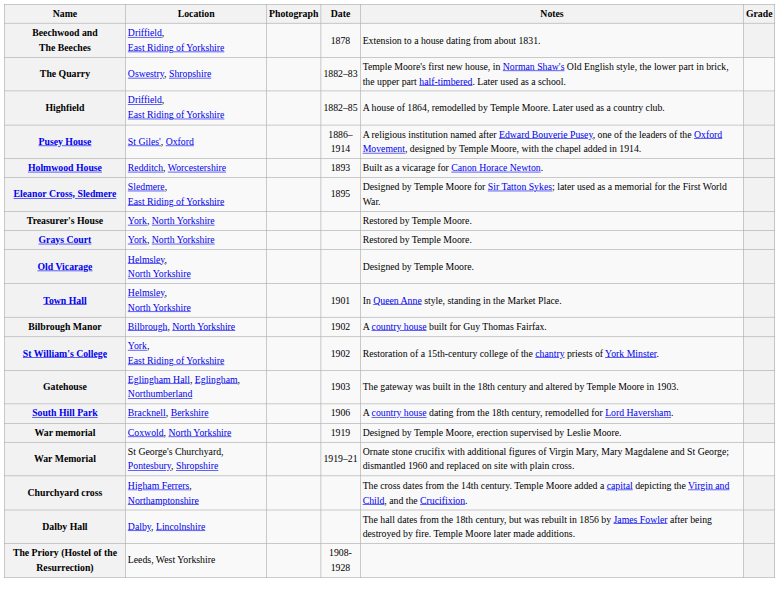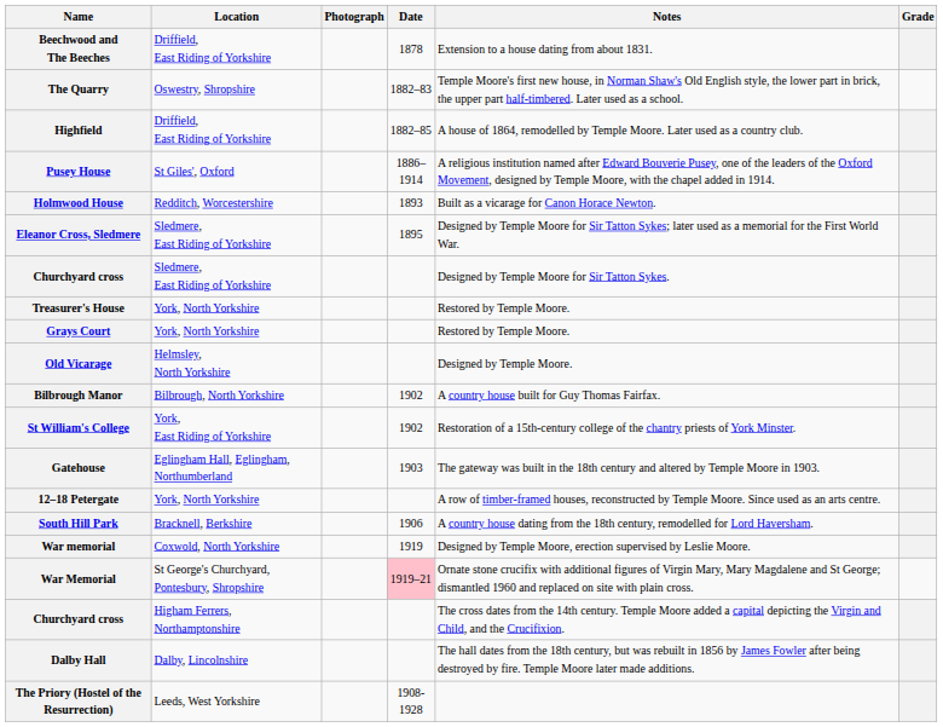 <table class="wikitable sortable plainrowheaders" style="width:100%;border:0px;text-align:left;line-height:150%;">
 <tr>
 <th style="col" style="width:120px">Name</th>
 <th style="col" style="width:150px">Location</th>
 <th style="col" style="width:100px" class="unsortable">Photograph</th>
 <th style="col" style="width:80px">Date</th>
 <th scope="col" class="unsortable">Notes</th>
 <th style="col" style="width:24px">Grade</th>
 </tr>
 <tr>
 <th scope="row">Beechwood and<br>The Beeches</th>
 <td><a href='#'>Driffield</a>,<br><a href='#'>East Riding of Yorkshire</a><br><small></small></td>
 <td></td>
 <td align="center">1878</td>
 <td>Extension to a house dating from about 1831.</td>
 <th></th>
 </tr>
 <tr>
 <th scope="row">The Quarry</th>
 <td><a href='#'>Oswestry</a>, <a href='#'>Shropshire</a><br><small></small></td>
 <td></td>
 <td align="center">1882–83</td>
 <td>Temple Moore's first new house, in <a href='#'>Norman Shaw's</a> Old English style, the lower part in brick, the upper part <a href='#'>half-timbered</a>.  Later used as a school.</td>
 <td></td>
 </tr>
 <tr>
 <th scope="row">Highfield</th>
 <td><a href='#'>Driffield</a>,<br><a href='#'>East Riding of Yorkshire</a><br><small></small></td>
 <td></td>
 <td align="center">1882–85</td>
 <td>A house of 1864, remodelled by Temple Moore.  Later used as a country club.</td>
 <th></th>
 </tr>
 <tr>
 <th scope="row"><a href='#'>Pusey House</a></th>
 <td><a href='#'>St Giles'</a>, <a href='#'>Oxford</a><br><small></small></td>
 <td></td>
 <td align="center">1886–1914</td>
 <td>A religious institution named after <a href='#'>Edward Bouverie Pusey</a>, one of the leaders of the <a href='#'>Oxford Movement</a>, designed by Temple Moore, with the chapel added in 1914.</td>
 <th></th>
 </tr>
 <tr>
 <th scope="row"><a href='#'>Holmwood House</a></th>
 <td><a href='#'>Redditch</a>, <a href='#'>Worcestershire</a><br><small></small></td>
 <td></td>
 <td align="center">1893</td>
 <td>Built as a vicarage for <a href='#'>Canon Horace Newton</a>.</td>
 <th></th>
 </tr>
 <tr>
 <th scope="row"><a href='#'>Eleanor Cross, Sledmere</a></th>
 <td><a href='#'>Sledmere</a>,<br><a href='#'>East Riding of Yorkshire</a><br><small></small></td>
 <td></td>
 <td align="center">1895</td>
 <td>Designed by Temple Moore for <a href='#'>Sir Tatton Sykes</a>; later used as a memorial for the First World War.</td>
 <th></th>
 </tr>
 <tr>
+<th scope="row">Churchyard cross</th>
+<td><a href='#'>Sledmere</a>,<br><a href='#'>East Riding of Yorkshire</a><br><small></small></td>
+<td></td>
+<td align="center"></td>
+<td>Designed by Temple Moore for <a href='#'>Sir Tatton Sykes</a>.</td>
+<th></th>
+</tr>
+<tr>
 <th scope="row">Treasurer's House</th>
 <td><a href='#'>York</a>, <a href='#'>North Yorkshire</a><br><small></small></td>
 <td></td>
 <td align="center"></td>
 <td>Restored by Temple Moore.</td>
 <th></th>
 </tr>
 <tr>
 <th scope="row"><a href='#'>Grays Court</a></th>
 <td><a href='#'>York</a>, <a href='#'>North Yorkshire</a><br><small></small></td>
 <td></td>
 <td align="center"></td>
 <td>Restored by Temple Moore.</td>
 <th></th>
 </tr>
 <tr>
 <th scope="row"><a href='#'>Old Vicarage</a></th>
 <td><a href='#'>Helmsley</a>,<br><a href='#'>North Yorkshire</a></td>
 <td></td>
 <td align="center"></td>
 <td>Designed by Temple Moore.</td>
-<th></th>
-</tr>
-<tr>
-<th scope="row"><a href='#'>Town Hall</a></th>
-<td><a href='#'>Helmsley</a>,<br><a href='#'>North Yorkshire</a><br><small></small></td>
-<td></td>
-<td align="center">1901</td>
-<td>In <a href='#'>Queen Anne</a> style, standing in the Market Place.</td>
 <th></th>
 </tr>
 <tr>
 <th scope="row">Bilbrough Manor</th>
 <td><a href='#'>Bilbrough</a>, <a href='#'>North Yorkshire</a><br><small></small></td>
 <td></td>
 <td align="center">1902</td>
 <td>A <a href='#'>country house</a> built for Guy Thomas Fairfax.</td>
 <th></th>
 </tr>
 <tr>
 <th scope="row"><a href='#'>St William's College</a></th>
 <td><a href='#'>York</a>,<br><a href='#'>East Riding of Yorkshire</a><br><small></small></td>
 <td></td>
 <td align="center">1902</td>
 <td>Restoration of a 15th-century college of the <a href='#'>chantry</a> priests of <a href='#'>York Minster</a>.</td>
 <th></th>
 </tr>
 <tr>
 <th scope="row">Gatehouse</th>
 <td><a href='#'>Eglingham Hall</a>, <a href='#'>Eglingham</a>, <a href='#'>Northumberland</a><br><small></small></td>
 <td></td>
 <td align="center">1903</td>
 <td>The gateway was built in the 18th century and altered by Temple Moore in 1903. </td>
 <th></th>
 </tr>
 <tr>
+<th scope="row">12–18 Petergate</th>
+<td><a href='#'>York</a>, <a href='#'>North Yorkshire</a><br><small></small></td>
+<td></td>
+<td align="center"></td>
+<td>A row of <a href='#'>timber-framed</a> houses, reconstructed by Temple Moore.  Since used as an arts centre.</td>
+<th></th>
+</tr>
+<tr>
 <th scope="row"><a href='#'>South Hill Park</a></th>
 <td><a href='#'>Bracknell</a>, <a href='#'>Berkshire</a><br><small></small></td>
 <td></td>
 <td align="center">1906</td>
 <td>A <a href='#'>country house</a> dating from the 18th century, remodelled for <a href='#'>Lord Haversham</a>. </td>
 <th></th>
 </tr>
 <tr>
 <th scope="row">War memorial</th>
 <td><a href='#'>Coxwold</a>, <a href='#'>North Yorkshire</a><br><small></small></td>
 <td></td>
 <td align="center">1919</td>
 <td>Designed by Temple Moore, erection supervised by Leslie Moore.</td>
 <th></th>
 </tr>
 <tr>
 <th scope="row">War Memorial</th>
 <td>St George's Churchyard, <a href='#'>Pontesbury</a>, <a href='#'>Shropshire</a><br><small></small></td>
 <td></td>
-<td align="center">1919–21</td>
+<td align="center" style="background: pink;">1919–21</td>
 <td>Ornate stone crucifix with additional figures of Virgin Mary, Mary Magdalene and St George; dismantled 1960 and replaced on site with plain cross.</td>
 <td></td>
 </tr>
 <tr>
 <th scope="row">Churchyard cross</th>
 <td><a href='#'>Higham Ferrers</a>, <a href='#'>Northamptonshire</a><br><small></small></td>
 <td></td>
 <td align="center"></td>
 <td>The cross dates from the 14th century.  Temple Moore added a <a href='#'>capital</a> depicting the <a href='#'>Virgin and Child</a>, and the <a href='#'>Crucifixion</a>.</td>
 <th></th>
 </tr>
 <tr>
 <th scope="row">Dalby Hall</th>
 <td><a href='#'>Dalby</a>, <a href='#'>Lincolnshire</a><br><small></small></td>
 <td></td>
 <td align="center"></td>
 <td>The hall dates from the 18th century, but was rebuilt in 1856 by <a href='#'>James Fowler</a> after being destroyed by fire.  Temple Moore later made additions. </td>
 <th></th>
 </tr>
 <tr>
 <th scope="row">The Priory (Hostel of the Resurrection)</th>
 <td>Leeds, West Yorkshire</td>
 <td></td>
 <td align="center">1908-1928</td>
 <td></td>
 <th></th>
 </tr>
 <tr>
 </tr>
 </table>
